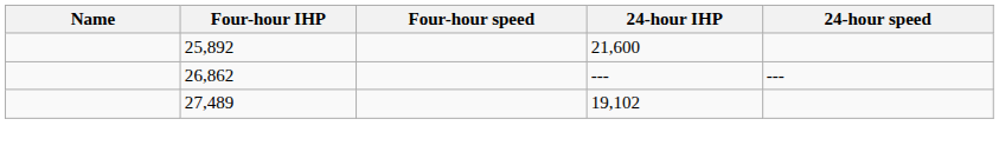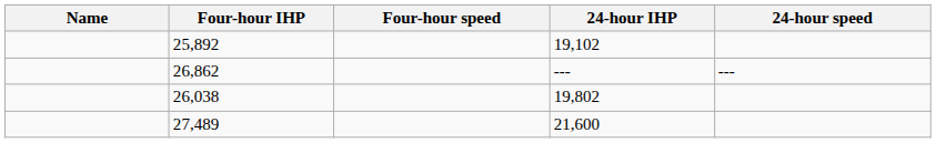 <table Class = wikitable>
 <tr>
 <th width = "150">Name</th>
 <th width = "150">Four-hour IHP</th>
 <th width = "200">Four-hour speed</th>
 <th width = "150">24-hour IHP</th>
 <th width = "200">24-hour speed</th>
 </tr>
 <tr>
 <td></td>
 <td>25,892</td>
 <td></td>
-<td>21,600</td>
+<td>19,102</td>
 <td></td>
 </tr>
 <tr>
 <td></td>
 <td>26,862</td>
 <td></td>
 <td>---</td>
 <td>---</td>
 </tr>
 <tr>
 <td></td>
+<td>26,038</td>
+<td></td>
+<td>19,802</td>
+<td></td>
+</tr>
+<tr>
+<td></td>
 <td>27,489</td>
 <td></td>
-<td>19,102</td>
+<td>21,600</td>
 <td></td>
 </tr>
 </table>
